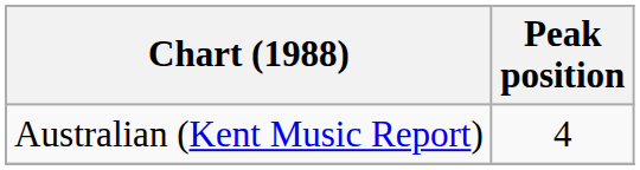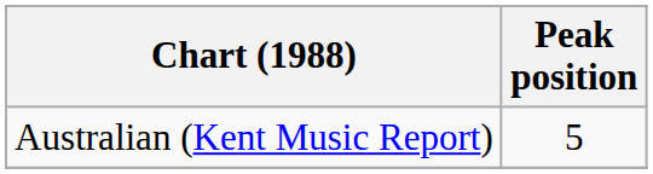 <table class="wikitable sortable plainrowheaders">
 <tr>
 <th>Chart (1988)</th>
 <th>Peak<br>position</th>
 </tr>
 <tr>
 <td>Australian (<a href='#'>Kent Music Report</a>)</td>
-<td align="center">4</td>
+<td align="center">5</td>
 </tr>
 <tr>
 </tr>
 <tr>
 </tr>
 <tr>
 </tr>
 <tr>
 </tr>
 <tr>
 </tr>
 <tr>
 </tr>
 <tr>
 </tr>
 <tr>
 </tr>
 </table>
